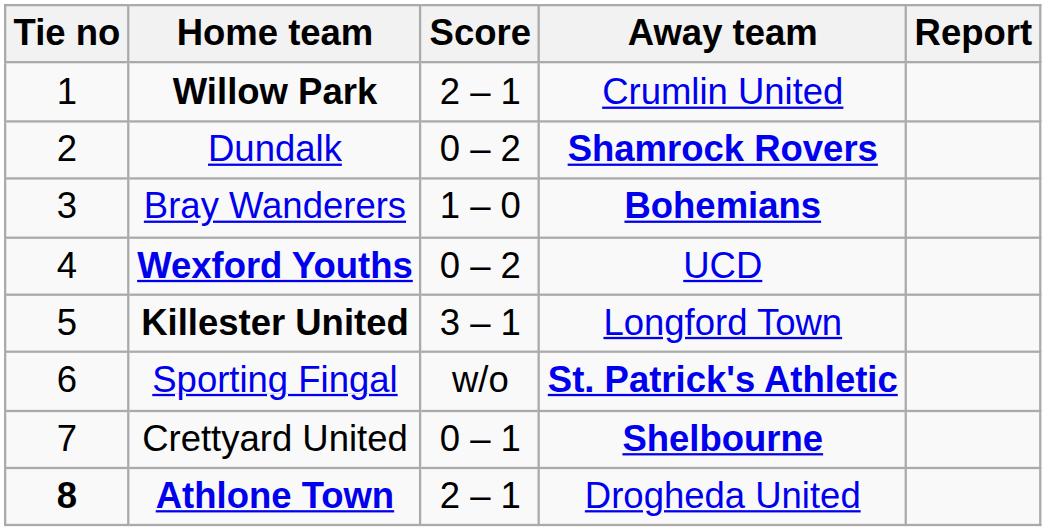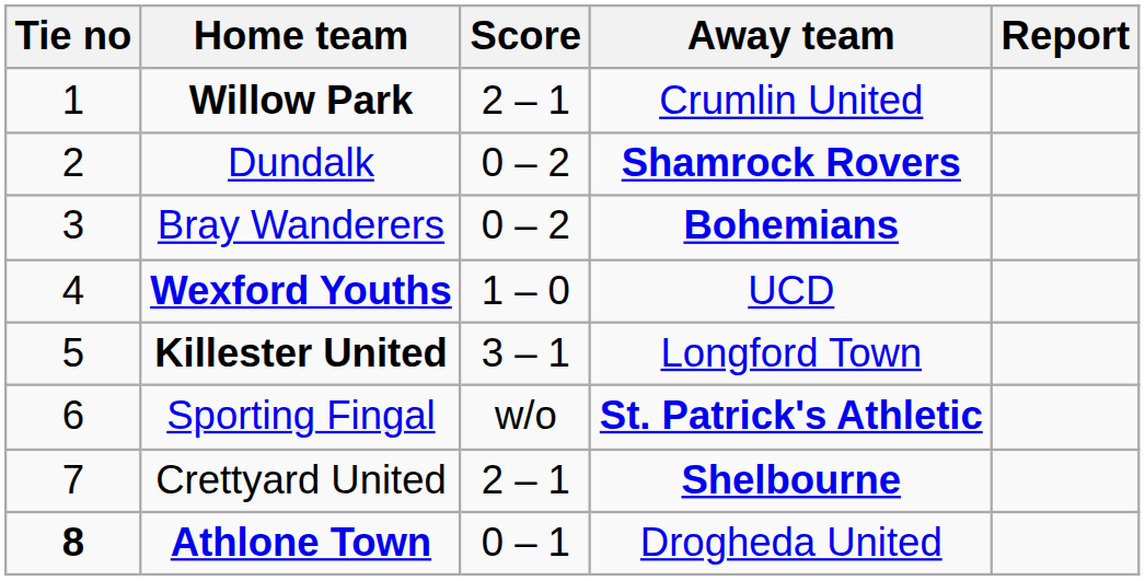 <table class="wikitable" style="text-align: center">
 <tr>
 <th>Tie no</th>
 <th>Home team</th>
 <th>Score</th>
 <th>Away team</th>
 <th>Report</th>
 </tr>
 <tr>
 <td>1</td>
 <td><strong>Willow Park</strong></td>
 <td>2 – 1</td>
 <td><a href='#'>Crumlin United</a></td>
 <td></td>
 </tr>
 <tr>
 <td>2</td>
 <td><a href='#'>Dundalk</a></td>
 <td>0 – 2</td>
 <td><strong><a href='#'>Shamrock Rovers</a></strong></td>
 <td></td>
 </tr>
 <tr>
 <td>3</td>
 <td><a href='#'>Bray Wanderers</a></td>
-<td>1 – 0</td>
+<td>0 – 2</td>
 <td><strong><a href='#'>Bohemians</a></strong></td>
 <td></td>
 </tr>
 <tr>
 <td>4</td>
 <td><strong><a href='#'>Wexford Youths</a></strong></td>
-<td>0 – 2</td>
+<td>1 – 0</td>
 <td><a href='#'>UCD</a></td>
 <td></td>
 </tr>
 <tr>
 <td>5</td>
 <td><strong>Killester United</strong></td>
 <td>3 – 1</td>
 <td><a href='#'>Longford Town</a></td>
 <td></td>
 </tr>
 <tr>
 <td>6</td>
 <td><a href='#'>Sporting Fingal</a></td>
 <td>w/o</td>
 <td><strong><a href='#'>St. Patrick's Athletic</a></strong></td>
 <td></td>
 </tr>
 <tr>
 <td>7</td>
 <td>Crettyard United</td>
-<td>0 – 1</td>
+<td>2 – 1</td>
 <td><strong><a href='#'>Shelbourne</a></strong></td>
 <td></td>
 </tr>
 <tr>
 <td><strong>8</strong></td>
 <td><strong><a href='#'>Athlone Town</a></strong></td>
-<td>2 – 1</td>
+<td>0 – 1</td>
 <td><a href='#'>Drogheda United</a></td>
 <td></td>
 </tr>
 </table>
